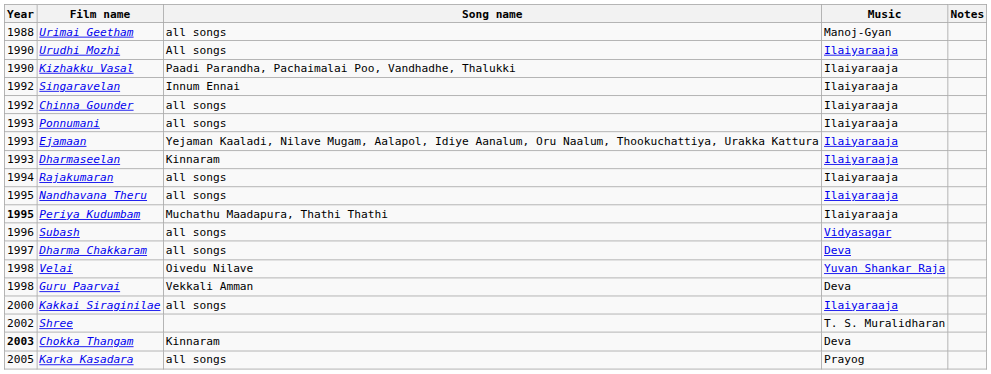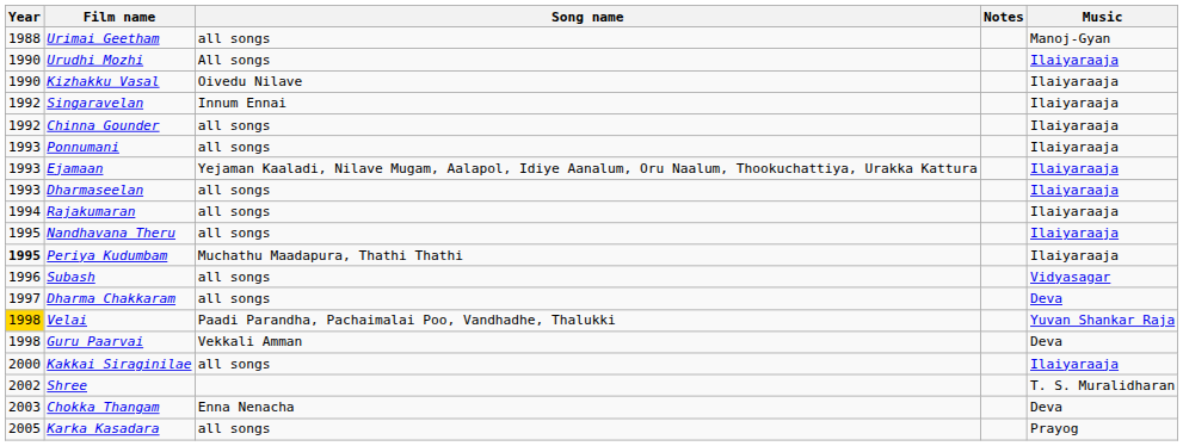 <table class="wikitable sortable">
 <tr>
 <th>Year</th>
 <th>Film name</th>
 <th>Song name</th>
+<th>Notes</th>
 <th>Music</th>
-<th>Notes</th>
 </tr>
 <tr>
 <td>1988</td>
 <td><em><a href='#'>Urimai Geetham</a></em></td>
 <td>all songs</td>
+<td></td>
 <td>Manoj-Gyan</td>
-<td></td>
 </tr>
 <tr>
 <td>1990</td>
 <td><em><a href='#'>Urudhi Mozhi</a></em></td>
 <td>All songs</td>
+<td></td>
 <td><a href='#'>Ilaiyaraaja</a></td>
-<td></td>
 </tr>
 <tr>
 <td>1990</td>
 <td><em><a href='#'>Kizhakku Vasal</a></em></td>
-<td>Paadi Parandha, Pachaimalai Poo, Vandhadhe, Thalukki</td>
+<td>Oivedu Nilave</td>
+<td></td>
 <td>Ilaiyaraaja</td>
-<td></td>
 </tr>
 <tr>
 <td>1992</td>
 <td><em><a href='#'>Singaravelan</a></em></td>
 <td>Innum Ennai</td>
+<td></td>
 <td>Ilaiyaraaja</td>
-<td></td>
 </tr>
 <tr>
 <td>1992</td>
 <td><em><a href='#'>Chinna Gounder</a></em></td>
 <td>all songs</td>
+<td></td>
 <td>Ilaiyaraaja</td>
-<td></td>
 </tr>
 <tr>
 <td>1993</td>
 <td><em><a href='#'>Ponnumani</a></em></td>
 <td>all songs</td>
+<td></td>
 <td>Ilaiyaraaja</td>
-<td></td>
 </tr>
 <tr>
 <td>1993</td>
 <td><em><a href='#'>Ejamaan</a></em></td>
 <td>Yejaman Kaaladi, Nilave Mugam, Aalapol, Idiye Aanalum, Oru Naalum, Thookuchattiya, Urakka Kattura</td>
+<td></td>
 <td><a href='#'>Ilaiyaraaja</a></td>
-<td></td>
 </tr>
 <tr>
 <td>1993</td>
 <td><em><a href='#'>Dharmaseelan</a></em></td>
-<td>Kinnaram</td>
+<td>all songs</td>
+<td></td>
 <td><a href='#'>Ilaiyaraaja</a></td>
-<td></td>
 </tr>
 <tr>
 <td>1994</td>
 <td><em><a href='#'>Rajakumaran</a></em></td>
 <td>all songs</td>
+<td></td>
 <td>Ilaiyaraaja</td>
-<td></td>
 </tr>
 <tr>
 <td>1995</td>
 <td><em><a href='#'>Nandhavana Theru</a></em></td>
 <td>all songs</td>
+<td></td>
 <td><a href='#'>Ilaiyaraaja</a></td>
-<td></td>
 </tr>
 <tr>
 <td><strong>1995</strong></td>
 <td><em><a href='#'>Periya Kudumbam</a></em></td>
 <td>Muchathu Maadapura, Thathi Thathi</td>
+<td></td>
 <td>Ilaiyaraaja</td>
-<td></td>
 </tr>
 <tr>
 <td>1996</td>
 <td><em><a href='#'>Subash</a></em></td>
 <td>all songs</td>
+<td></td>
 <td><a href='#'>Vidyasagar</a></td>
-<td></td>
 </tr>
 <tr>
 <td>1997</td>
 <td><em><a href='#'>Dharma Chakkaram</a></em></td>
 <td>all songs</td>
+<td></td>
 <td><a href='#'>Deva</a></td>
-<td></td>
 </tr>
 <tr>
-<td>1998</td>
+<td style="background: gold;">1998</td>
 <td><em><a href='#'>Velai</a></em></td>
-<td>Oivedu Nilave</td>
+<td>Paadi Parandha, Pachaimalai Poo, Vandhadhe, Thalukki</td>
+<td></td>
 <td><a href='#'>Yuvan Shankar Raja</a></td>
-<td></td>
 </tr>
 <tr>
 <td>1998</td>
 <td><em><a href='#'>Guru Paarvai</a></em></td>
 <td>Vekkali Amman</td>
+<td></td>
 <td>Deva</td>
-<td></td>
 </tr>
 <tr>
 <td>2000</td>
 <td><em><a href='#'>Kakkai Siraginilae</a></em></td>
 <td>all songs</td>
+<td></td>
 <td><a href='#'>Ilaiyaraaja</a></td>
-<td></td>
 </tr>
 <tr>
 <td>2002</td>
 <td><em><a href='#'>Shree</a></em></td>
 <td></td>
+<td></td>
 <td>T. S. Muralidharan</td>
-<td></td>
 </tr>
 <tr>
-<td><strong>2003</strong></td>
+<td>2003</td>
 <td><em><a href='#'>Chokka Thangam</a></em></td>
-<td>Kinnaram</td>
+<td>Enna Nenacha</td>
+<td></td>
 <td>Deva</td>
-<td></td>
 </tr>
 <tr>
 <td>2005</td>
 <td><em><a href='#'>Karka Kasadara</a></em></td>
 <td>all songs</td>
+<td></td>
 <td>Prayog</td>
-<td></td>
 </tr>
 </table>
